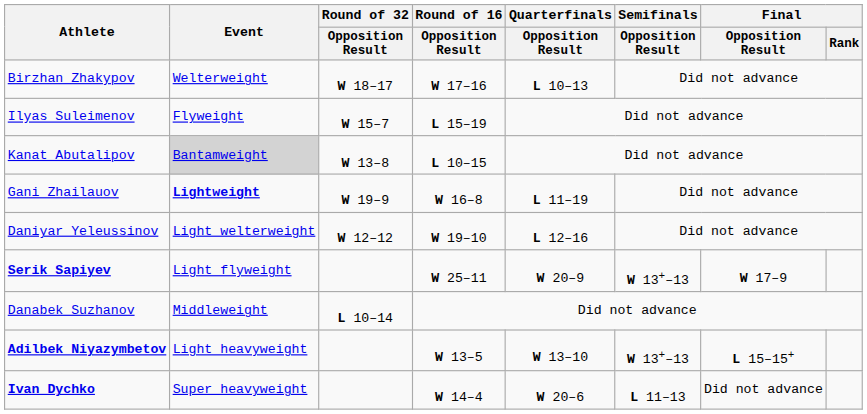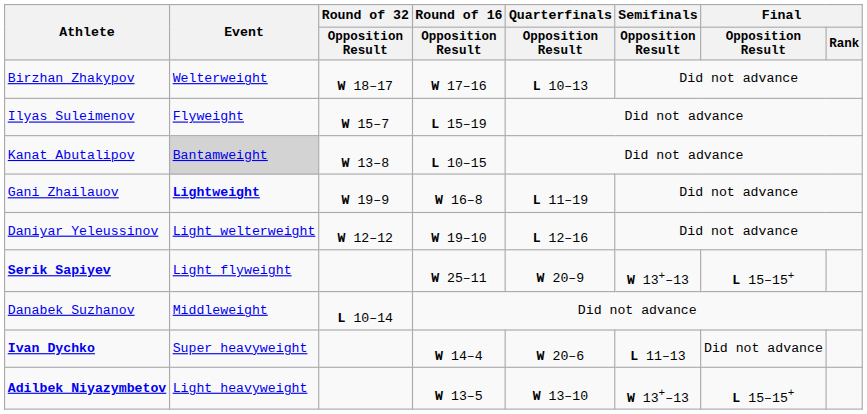 <table class="wikitable" style="font-size:90%;">
 <tr>
 <th rowspan=2>Athlete</th>
 <th rowspan=2>Event</th>
 <th>Round of 32</th>
 <th>Round of 16</th>
 <th>Quarterfinals</th>
 <th>Semifinals</th>
 <th colspan=2>Final</th>
 </tr>
 <tr style="font-size:95%">
 <th>Opposition<br>Result</th>
 <th>Opposition<br>Result</th>
 <th>Opposition<br>Result</th>
 <th>Opposition<br>Result</th>
 <th>Opposition<br>Result</th>
 <th>Rank</th>
 </tr>
 <tr align=center>
 <td align=left><a href='#'>Birzhan Zhakypov</a></td>
 <td align=left><a href='#'>Welterweight</a></td>
 <td><br><strong>W</strong> 18–17</td>
 <td><br><strong>W</strong> 17–16</td>
 <td><br><strong>L</strong> 10–13</td>
 <td colspan=3>Did not advance</td>
 </tr>
 <tr align=center>
 <td align=left><a href='#'>Ilyas Suleimenov</a></td>
 <td align=left><a href='#'>Flyweight</a></td>
 <td><br><strong>W</strong> 15–7</td>
 <td><br><strong>L</strong> 15–19</td>
 <td colspan=4>Did not advance</td>
 </tr>
 <tr align=center>
 <td align=left><a href='#'>Kanat Abutalipov</a></td>
 <td align=left style="background: lightgrey;"><a href='#'>Bantamweight</a></td>
 <td><br><strong>W</strong> 13–8</td>
 <td><br><strong>L</strong> 10–15</td>
 <td colspan=4>Did not advance</td>
 </tr>
 <tr align=center>
 <td align=left><a href='#'>Gani Zhailauov</a></td>
 <td align=left><strong><a href='#'>Lightweight</a></strong></td>
 <td><br><strong>W</strong> 19–9</td>
 <td><br><strong>W</strong> 16–8</td>
 <td><br><strong>L</strong> 11–19</td>
 <td colspan=3>Did not advance</td>
 </tr>
 <tr align=center>
 <td align=left><a href='#'>Daniyar Yeleussinov</a></td>
 <td align=left><a href='#'>Light welterweight</a></td>
 <td><br><strong>W</strong> 12–12</td>
 <td><br><strong>W</strong> 19–10</td>
 <td><br><strong>L</strong> 12–16</td>
 <td colspan=3>Did not advance</td>
 </tr>
 <tr align=center>
 <td align=left><strong><a href='#'>Serik Sapiyev</a></strong></td>
 <td align=left><a href='#'>Light flyweight</a></td>
 <td></td>
 <td><br><strong>W</strong> 25–11</td>
 <td><br><strong>W</strong> 20–9</td>
 <td><br><strong>W</strong> 13<sup>+</sup>–13</td>
-<td><br><strong>W</strong> 17–9</td>
+<td><br><strong>L</strong> 15–15<sup>+</sup></td>
 <td></td>
 </tr>
 <tr align=center>
 <td align=left><a href='#'>Danabek Suzhanov</a></td>
 <td align=left><a href='#'>Middleweight</a></td>
 <td><br><strong>L</strong> 10–14</td>
 <td colspan=5>Did not advance</td>
+</tr>
+<tr align=center>
+<td align=left><strong><a href='#'>Ivan Dychko</a></strong></td>
+<td align=left><a href='#'>Super heavyweight</a></td>
+<td></td>
+<td><br><strong>W</strong> 14–4</td>
+<td><br><strong>W</strong> 20–6</td>
+<td><br><strong>L</strong> 11–13</td>
+<td>Did not advance</td>
+<td></td>
 </tr>
 <tr align=center>
 <td align=left><strong><a href='#'>Adilbek Niyazymbetov</a></strong></td>
 <td align=left><a href='#'>Light heavyweight</a></td>
 <td></td>
 <td><br><strong>W</strong> 13–5</td>
 <td><br><strong>W</strong> 13–10</td>
 <td><br><strong>W</strong> 13<sup>+</sup>–13</td>
 <td><br><strong>L</strong> 15–15<sup>+</sup></td>
 <td></td>
 </tr>
-<tr align=center>
-<td align=left><strong><a href='#'>Ivan Dychko</a></strong></td>
-<td align=left><a href='#'>Super heavyweight</a></td>
-<td></td>
-<td><br><strong>W</strong> 14–4</td>
-<td><br><strong>W</strong> 20–6</td>
-<td><br><strong>L</strong> 11–13</td>
-<td>Did not advance</td>
-<td></td>
-</tr>
 </table>
